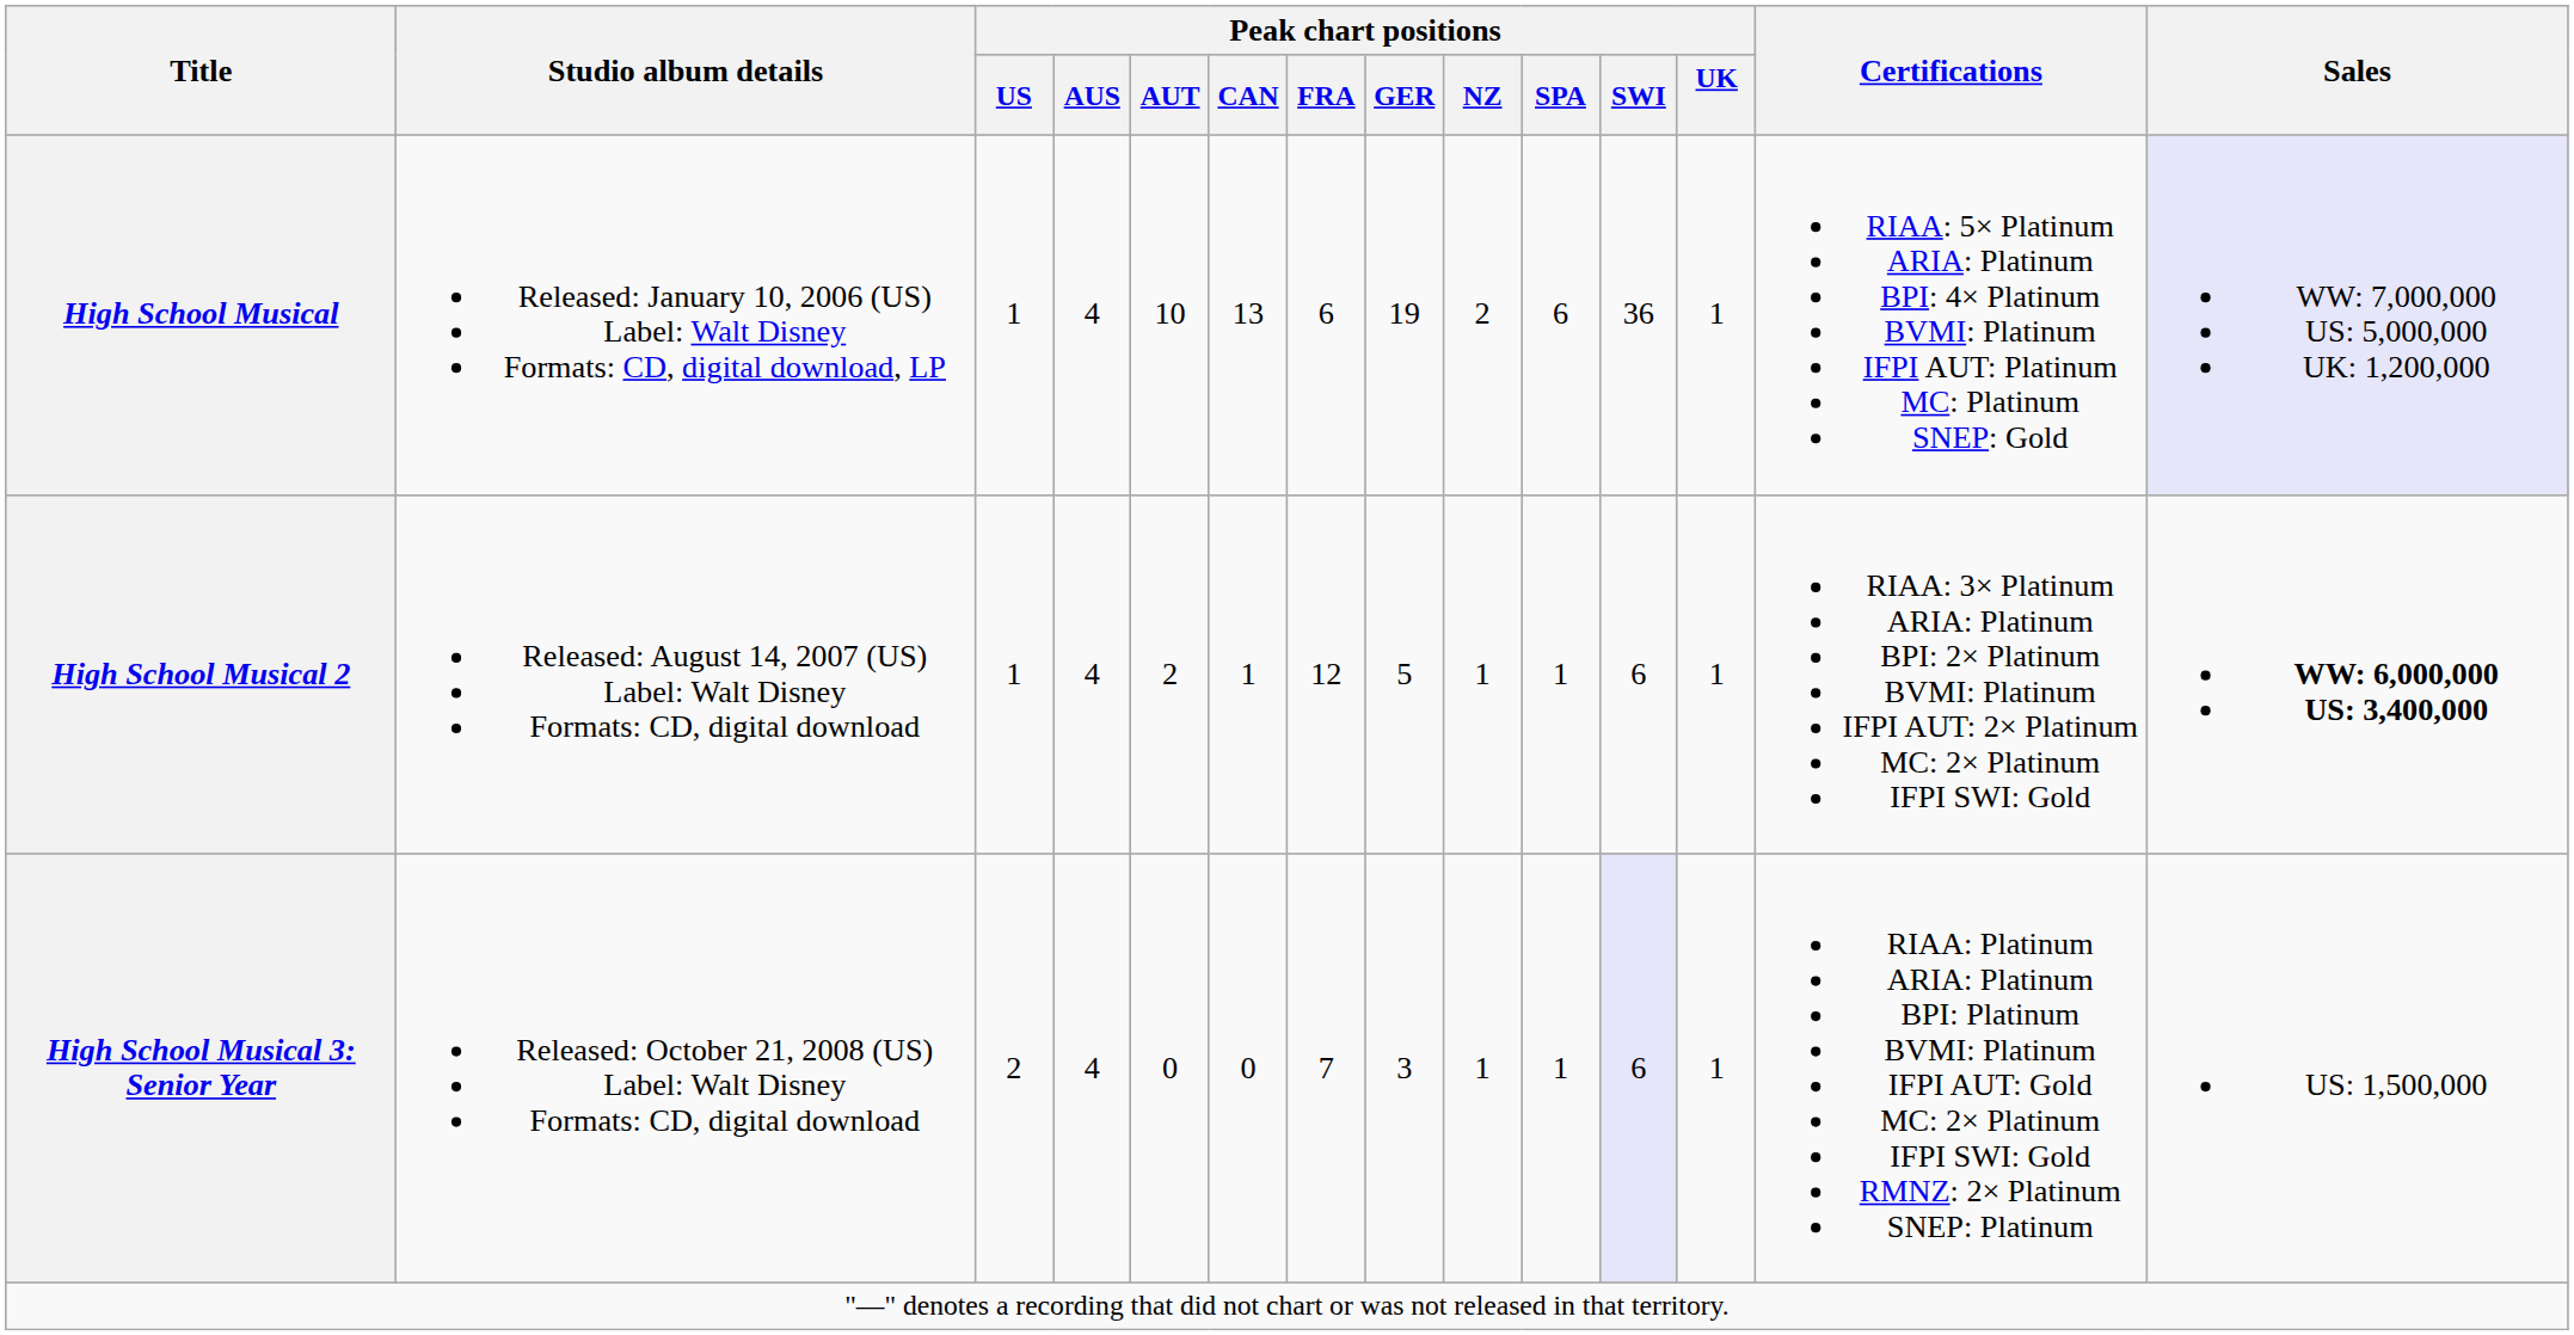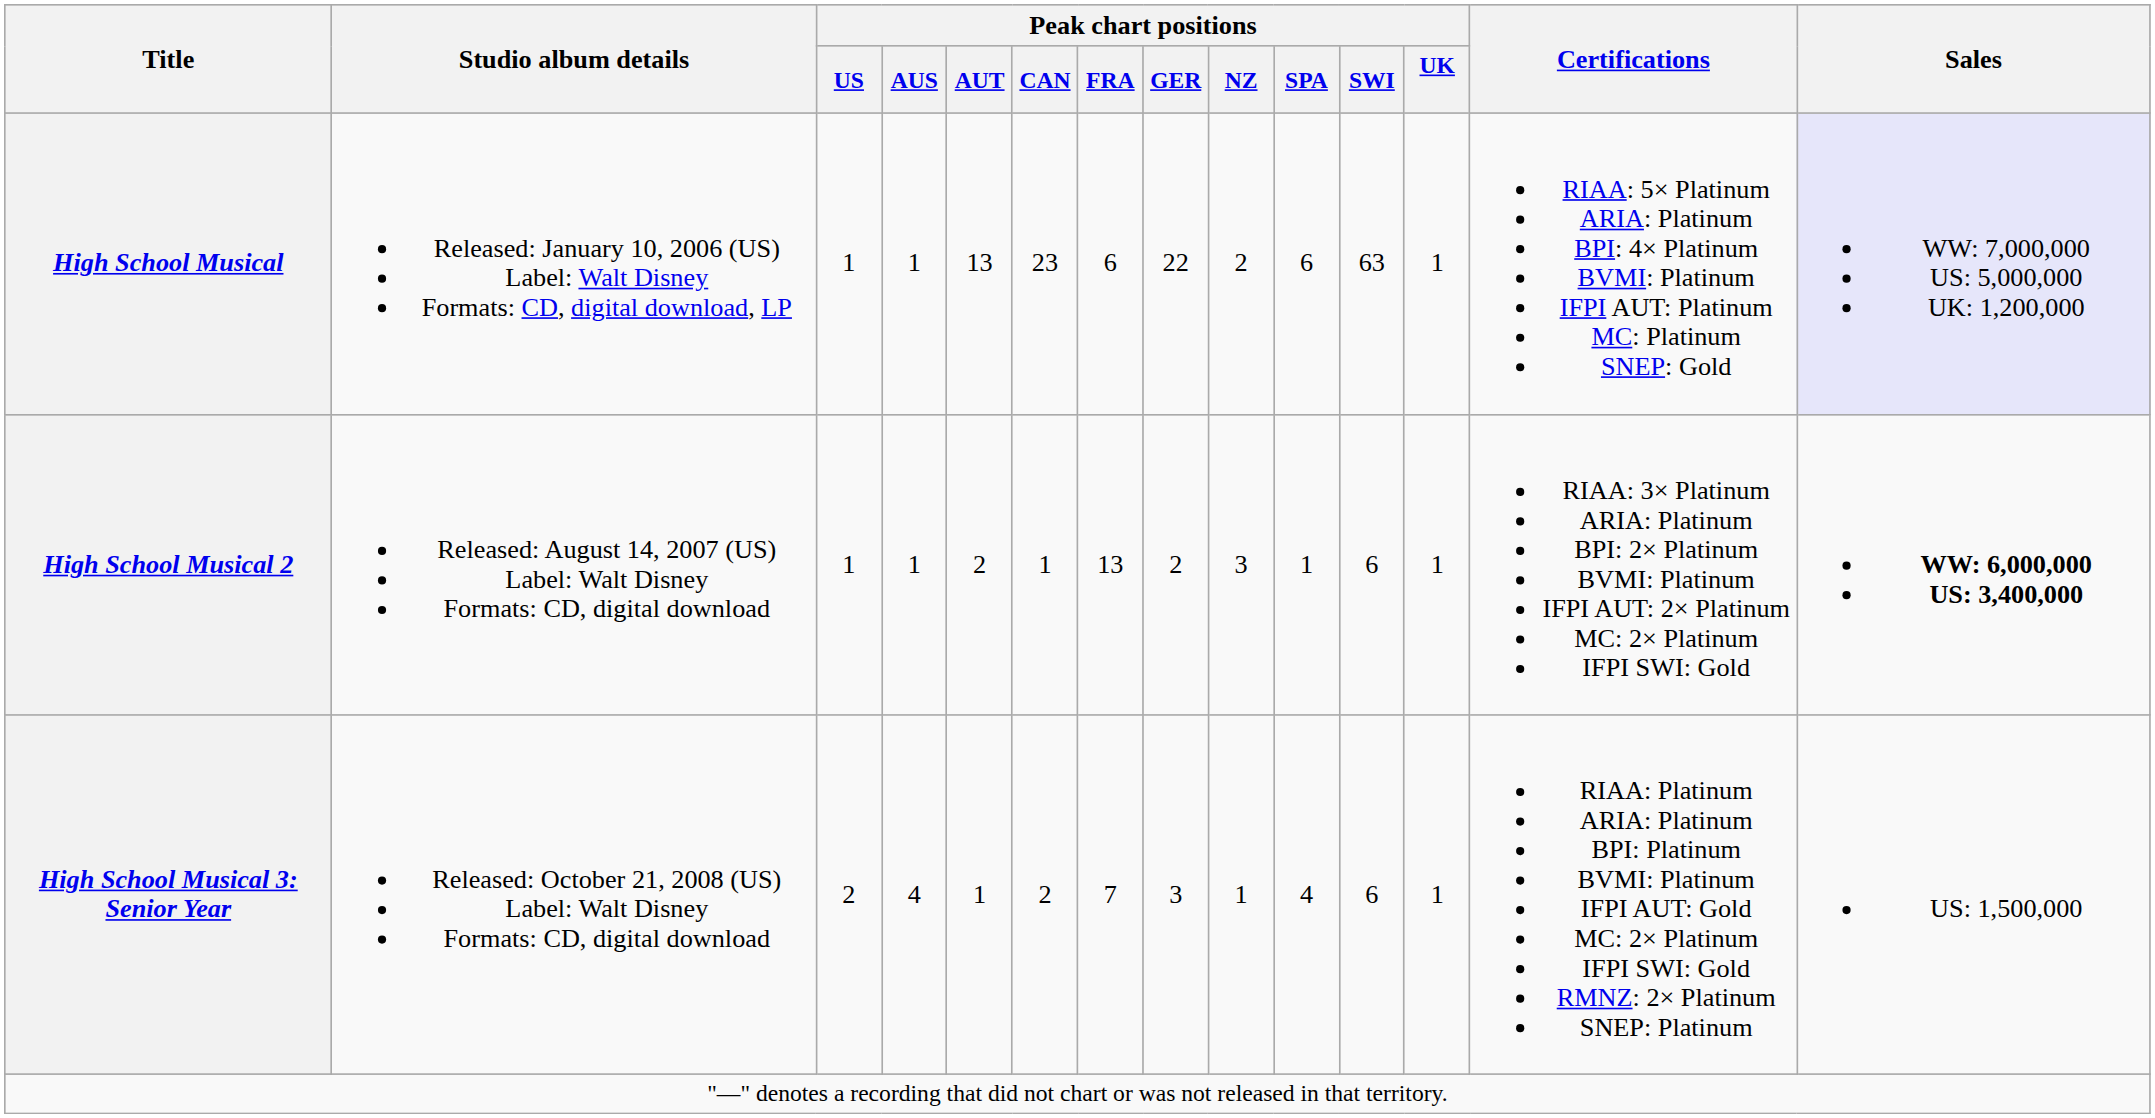 <table class="wikitable plainrowheaders" style="text-align:center;">
 <tr>
 <th scope="col" rowspan="2" style="width:12em;">Title</th>
 <th scope="col" rowspan="2" style="width:18em;">Studio album details</th>
 <th scope="col" colspan="10">Peak chart positions</th>
 <th scope="col" rowspan="2" style="width:12em;"><a href='#'>Certifications</a></th>
 <th scope="col" rowspan="2" style="width:13em;">Sales</th>
 </tr>
 <tr>
 <th scope="col" style="width:2.3em;font-size:90%;"><a href='#'>US</a><br></th>
 <th scope="col" style="width:2.3em;font-size:90%;"><a href='#'>AUS</a><br></th>
 <th scope="col" style="width:2.3em;font-size:90%;"><a href='#'>AUT</a><br></th>
 <th scope="col" style="width:2.3em;font-size:90%;"><a href='#'>CAN</a><br></th>
 <th scope="col" style="width:2.3em;font-size:90%;"><a href='#'>FRA</a><br></th>
 <th scope="col" style="width:2.3em;font-size:90%;"><a href='#'>GER</a><br></th>
 <th scope="col" style="width:2.3em;font-size:90%;"><a href='#'>NZ</a><br></th>
 <th scope="col" style="width:2.3em;font-size:90%;"><a href='#'>SPA</a><br></th>
 <th scope="col" style="width:2.3em;font-size:90%;"><a href='#'>SWI</a><br></th>
 <th scope="col" style="width:2.3em;font-size:90%;"><a href='#'>UK<br></a><br></th>
 </tr>
 <tr>
 <th scope="row"><em><a href='#'>High School Musical</a></em></th>
 <td><br><ul><li>Released: January 10, 2006 <span>(US)</span></li><li>Label: <a href='#'>Walt Disney</a></li><li>Formats: <a href='#'>CD</a>, <a href='#'>digital download</a>, <a href='#'>LP</a></li></ul></td>
 <td>1</td>
-<td>4</td>
-<td>10</td>
+<td>1</td>
 <td>13</td>
+<td>23</td>
 <td>6</td>
-<td>19</td>
+<td>22</td>
 <td>2</td>
 <td>6</td>
-<td>36</td>
+<td>63</td>
 <td>1</td>
 <td><br><ul><li><a href='#'>RIAA</a>: 5× Platinum</li><li><a href='#'>ARIA</a>: Platinum</li><li><a href='#'>BPI</a>: 4× Platinum</li><li><a href='#'>BVMI</a>: Platinum</li><li><a href='#'>IFPI</a> AUT: Platinum</li><li><a href='#'>MC</a>: Platinum</li><li><a href='#'>SNEP</a>: Gold</li></ul></td>
 <td style="background: lavender;"><br><ul><li>WW: 7,000,000</li><li>US: 5,000,000</li><li>UK: 1,200,000</li></ul></td>
 </tr>
 <tr>
 <th scope="row"><em><a href='#'>High School Musical 2</a></em></th>
 <td><br><ul><li>Released: August 14, 2007 <span>(US)</span></li><li>Label: Walt Disney</li><li>Formats: CD, digital download</li></ul></td>
 <td>1</td>
-<td>4</td>
+<td>1</td>
 <td>2</td>
 <td>1</td>
-<td>12</td>
-<td>5</td>
-<td>1</td>
+<td>13</td>
+<td>2</td>
+<td>3</td>
 <td>1</td>
 <td>6</td>
 <td>1</td>
 <td><br><ul><li>RIAA: 3× Platinum</li><li>ARIA: Platinum</li><li>BPI: 2× Platinum</li><li>BVMI: Platinum</li><li>IFPI AUT: 2× Platinum</li><li>MC: 2× Platinum</li><li>IFPI SWI: Gold</li></ul></td>
 <td><strong><br><ul><li>WW: 6,000,000</li><li>US: 3,400,000</li></ul></strong></td>
 </tr>
 <tr>
 <th scope="row"><em><a href='#'>High School Musical 3: Senior Year</a></em></th>
 <td><br><ul><li>Released: October 21, 2008 <span>(US)</span></li><li>Label: Walt Disney</li><li>Formats: CD, digital download</li></ul></td>
 <td>2</td>
 <td>4</td>
-<td>0</td>
-<td>0</td>
+<td>1</td>
+<td>2</td>
 <td>7</td>
 <td>3</td>
 <td>1</td>
-<td>1</td>
-<td style="background: lavender;">6</td>
+<td>4</td>
+<td>6</td>
 <td>1</td>
 <td><br><ul><li>RIAA: Platinum</li><li>ARIA: Platinum</li><li>BPI: Platinum</li><li>BVMI: Platinum</li><li>IFPI AUT: Gold</li><li>MC: 2× Platinum</li><li>IFPI SWI: Gold</li><li><a href='#'>RMNZ</a>: 2× Platinum</li><li>SNEP: Platinum</li></ul></td>
 <td><br><ul><li>US: 1,500,000</li></ul></td>
 </tr>
 <tr>
 <td colspan="15" style="font-size:90%">"—" denotes a recording that did not chart or was not released in that territory.</td>
 </tr>
 </table>
